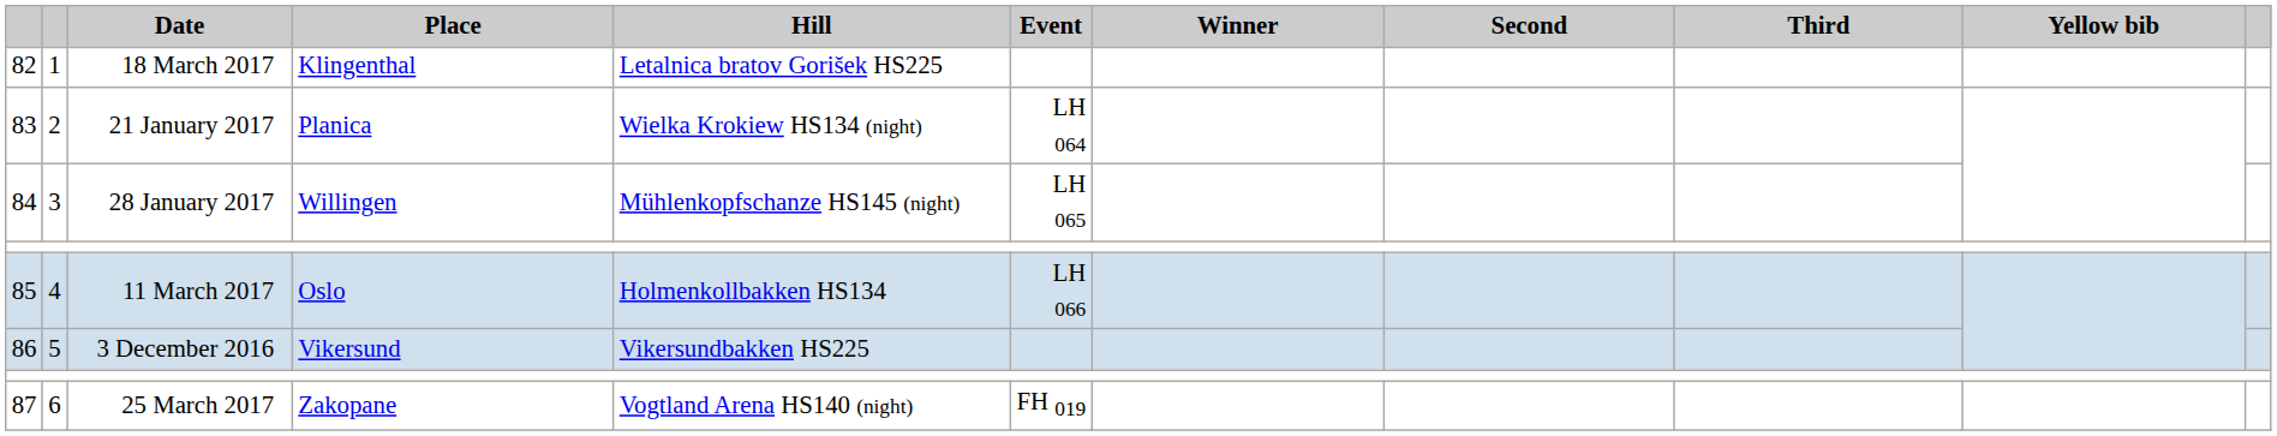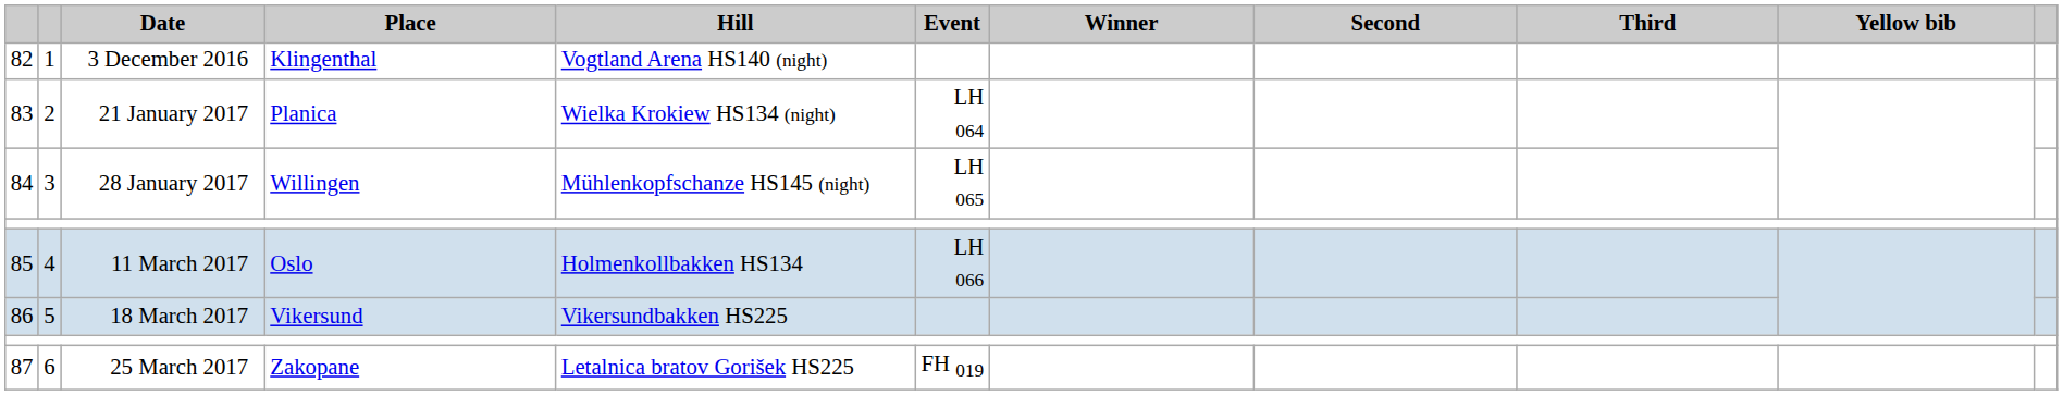 <table class="wikitable plainrowheaders" style="background:#fff; font-size:86%; line-height:16px; border:grey solid 1px; border-collapse:collapse;">
 <tr style="background:#ccc; text-align:center;">
 <th scope="col" style="background:#ccc; width=20 px;"></th>
 <th scope="col" style="background:#ccc; width=30 px;"></th>
 <th scope="col" style="background:#ccc; width:135px;">Date</th>
 <th scope="col" style="background:#ccc; width:200px;">Place</th>
 <th scope="col" style="background:#ccc; width:240px;">Hill</th>
 <th scope="col" style="background:#ccc; width:40px;">Event</th>
 <th scope="col" style="background:#ccc; width:185px;">Winner</th>
 <th scope="col" style="background:#ccc; width:185px;">Second</th>
 <th scope="col" style="background:#ccc; width:185px;">Third</th>
 <th scope="col" style="background:#ccc; width:180px;">Yellow bib</th>
 <th scope="col" style="background:#ccc; width:10px;"></th>
 </tr>
 <tr>
 <td align=center>82</td>
 <td align=center>1</td>
-<td align=right>18 March 2017  </td>
+<td align=right>3 December 2016  </td>
 <td> <a href='#'>Klingenthal</a></td>
-<td><a href='#'>Letalnica bratov Gorišek</a> HS225</td>
+<td><a href='#'>Vogtland Arena</a> HS140 <small>(night)</small></td>
 <td align=right></td>
 <td></td>
 <td></td>
 <td></td>
 <td></td>
 <td></td>
 </tr>
 <tr>
 <td align=center>83</td>
 <td align=center>2</td>
 <td align=right>21 January 2017  </td>
 <td> <a href='#'>Planica</a></td>
 <td><a href='#'>Wielka Krokiew</a> HS134 <small>(night)</small></td>
 <td align=right>LH <sub>064</sub></td>
 <td></td>
 <td></td>
 <td></td>
 <td rowspan=2></td>
 <td></td>
 </tr>
 <tr>
 <td align=center>84</td>
 <td align=center>3</td>
 <td align=right>28 January 2017  </td>
 <td> <a href='#'>Willingen</a></td>
 <td><a href='#'>Mühlenkopfschanze</a> HS145 <small>(night)</small></td>
 <td align=right>LH <sub>065</sub></td>
 <td></td>
 <td></td>
 <td></td>
 <td></td>
 </tr>
 <tr>
 <td colspan=11></td>
 </tr>
 <tr bgcolor=#d0e0ed>
 <td align=center>85</td>
 <td align=center>4</td>
 <td align=right>11 March 2017  </td>
 <td> <a href='#'>Oslo</a></td>
 <td><a href='#'>Holmenkollbakken</a> HS134</td>
 <td align=right>LH <sub>066</sub></td>
 <td></td>
 <td></td>
 <td></td>
 <td rowspan=2></td>
 <td></td>
 </tr>
 <tr bgcolor=#d0e0ed>
 <td align=center>86</td>
 <td align=center>5</td>
-<td align=right>3 December 2016  </td>
+<td align=right>18 March 2017  </td>
 <td> <a href='#'>Vikersund</a></td>
 <td><a href='#'>Vikersundbakken</a> HS225</td>
 <td align=right></td>
 <td></td>
 <td></td>
 <td></td>
 <td></td>
 </tr>
 <tr>
 <td colspan=11></td>
 </tr>
 <tr>
 <td align=center>87</td>
 <td align=center>6</td>
 <td align=right>25 March 2017  </td>
 <td> <a href='#'>Zakopane</a></td>
-<td><a href='#'>Vogtland Arena</a> HS140 <small>(night)</small></td>
+<td><a href='#'>Letalnica bratov Gorišek</a> HS225</td>
 <td align=right>FH <sub>019</sub></td>
 <td></td>
 <td></td>
 <td></td>
 <td></td>
 <td></td>
 </tr>
 </table>
